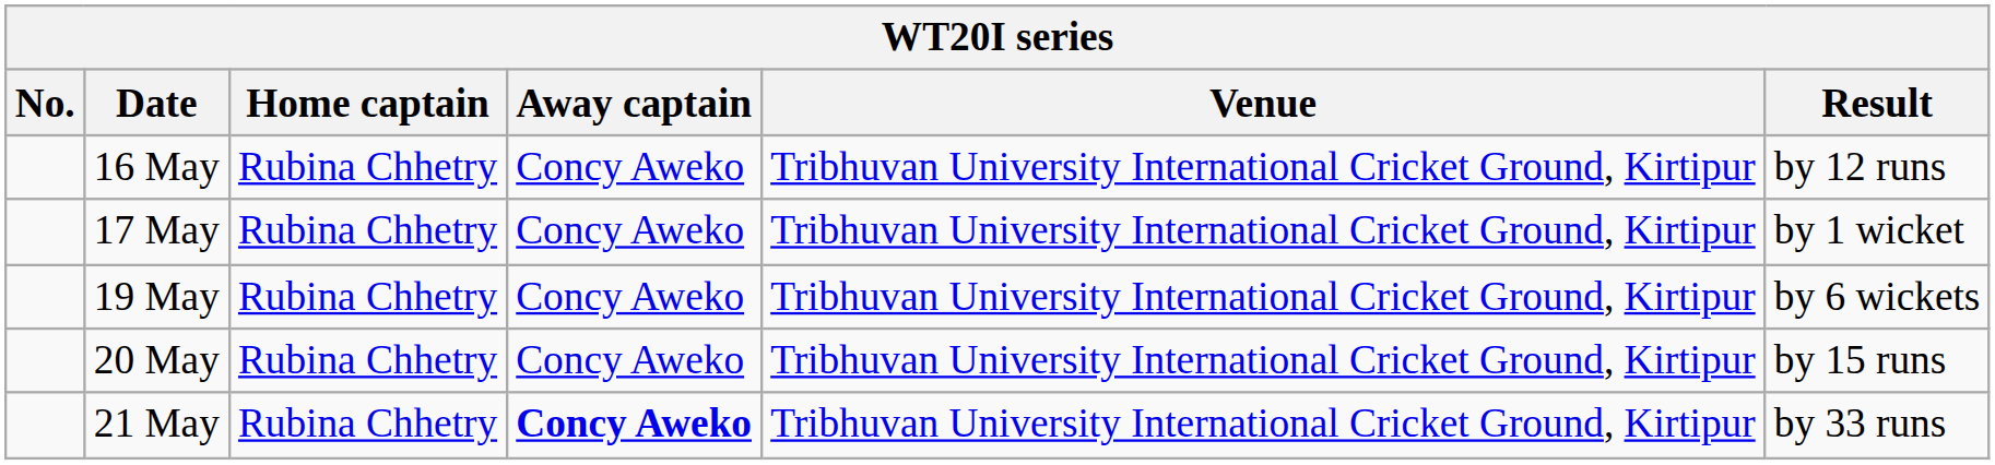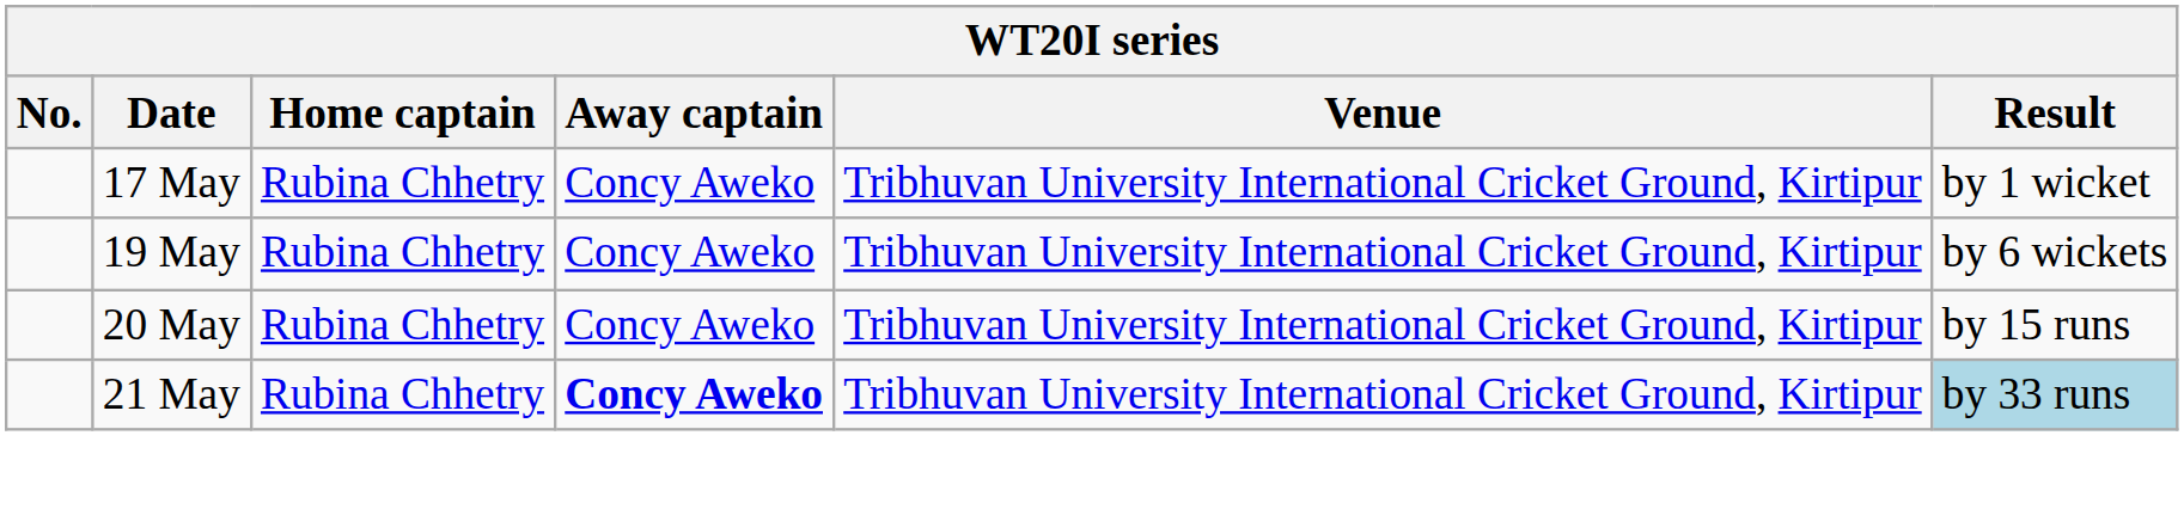 <table class="wikitable">
 <tr>
 <th colspan="6">WT20I series</th>
 </tr>
 <tr>
 <th>No.</th>
 <th>Date</th>
 <th>Home captain</th>
 <th>Away captain</th>
 <th>Venue</th>
 <th>Result</th>
-</tr>
-<tr>
-<td></td>
-<td>16 May</td>
-<td><a href='#'>Rubina Chhetry</a></td>
-<td><a href='#'>Concy Aweko</a></td>
-<td><a href='#'>Tribhuvan University International Cricket Ground</a>, <a href='#'>Kirtipur</a></td>
-<td> by 12 runs</td>
 </tr>
 <tr>
 <td></td>
 <td>17 May</td>
 <td><a href='#'>Rubina Chhetry</a></td>
 <td><a href='#'>Concy Aweko</a></td>
 <td><a href='#'>Tribhuvan University International Cricket Ground</a>, <a href='#'>Kirtipur</a></td>
 <td> by 1 wicket</td>
 </tr>
 <tr>
 <td></td>
 <td>19 May</td>
 <td><a href='#'>Rubina Chhetry</a></td>
 <td><a href='#'>Concy Aweko</a></td>
 <td><a href='#'>Tribhuvan University International Cricket Ground</a>, <a href='#'>Kirtipur</a></td>
 <td> by 6 wickets</td>
 </tr>
 <tr>
 <td></td>
 <td>20 May</td>
 <td><a href='#'>Rubina Chhetry</a></td>
 <td><a href='#'>Concy Aweko</a></td>
 <td><a href='#'>Tribhuvan University International Cricket Ground</a>, <a href='#'>Kirtipur</a></td>
 <td> by 15 runs</td>
 </tr>
 <tr>
 <td></td>
 <td>21 May</td>
 <td><a href='#'>Rubina Chhetry</a></td>
 <td><strong><a href='#'>Concy Aweko</a></strong></td>
 <td><a href='#'>Tribhuvan University International Cricket Ground</a>, <a href='#'>Kirtipur</a></td>
-<td> by 33 runs</td>
+<td style="background: lightblue;"> by 33 runs</td>
 </tr>
 </table>
